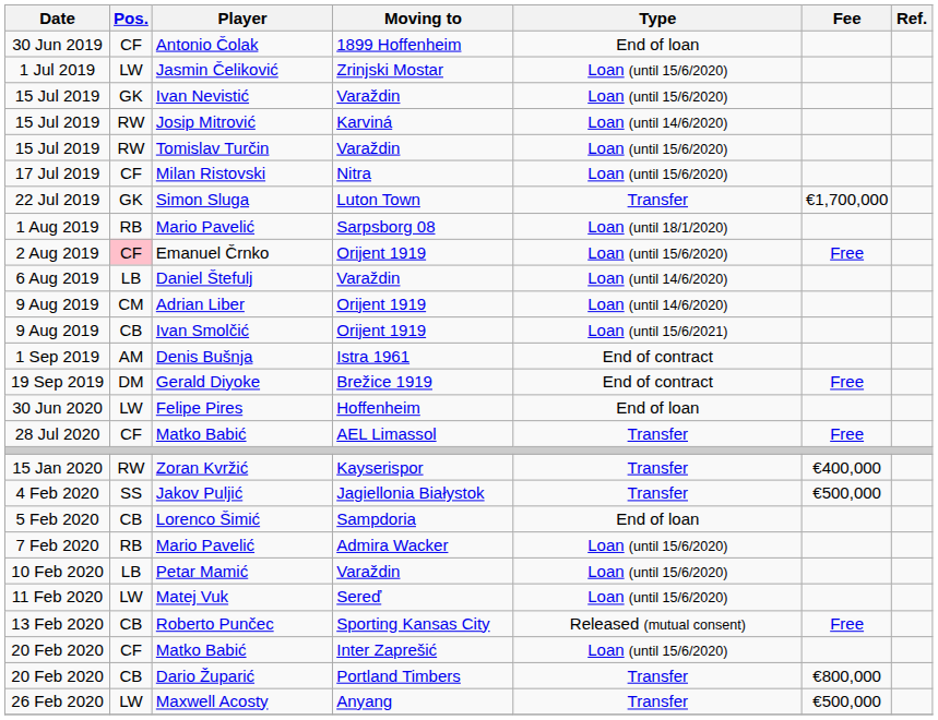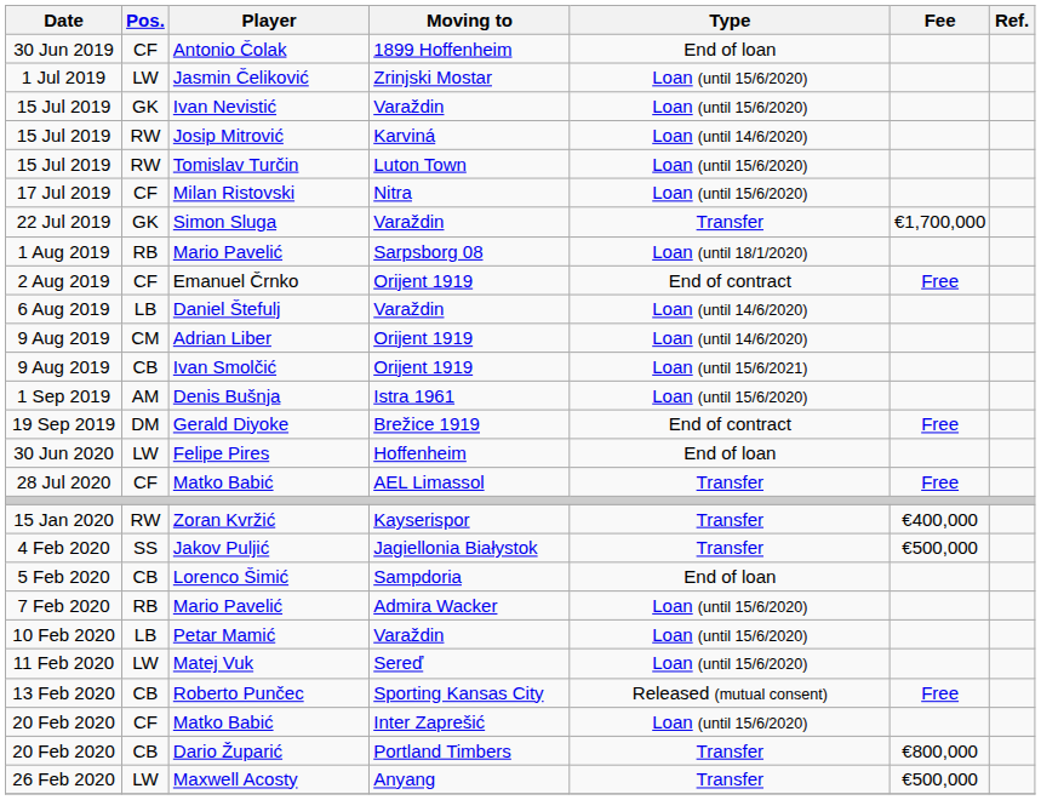 <table class="wikitable" style="font-size: 95%; text-align: center;">
 <tr>
 <th width=90>Date</th>
 <th width=30><a href='#'>Pos.</a></th>
 <th width=160>Player</th>
 <th width=160>Moving to</th>
 <th width=260>Type</th>
 <th width=75>Fee</th>
 <th width=30>Ref.</th>
 </tr>
 <tr>
 <td>30 Jun 2019</td>
 <td>CF</td>
 <td style="text-align:left;"> <a href='#'>Antonio Čolak</a></td>
 <td style="text-align:left;"> <a href='#'>1899 Hoffenheim</a></td>
 <td>End of loan</td>
 <td></td>
 <td></td>
 </tr>
 <tr>
 <td>1 Jul 2019</td>
 <td>LW</td>
 <td style="text-align:left;"> <a href='#'>Jasmin Čeliković</a></td>
 <td style="text-align:left;"> <a href='#'>Zrinjski Mostar</a></td>
 <td><a href='#'>Loan</a> <small>(until 15/6/2020)</small></td>
 <td></td>
 <td></td>
 </tr>
 <tr>
 <td>15 Jul 2019</td>
 <td>GK</td>
 <td style="text-align:left;"> <a href='#'>Ivan Nevistić</a></td>
 <td style="text-align:left;"> <a href='#'>Varaždin</a></td>
 <td><a href='#'>Loan</a> <small>(until 15/6/2020)</small></td>
 <td></td>
 <td></td>
 </tr>
 <tr>
 <td>15 Jul 2019</td>
 <td>RW</td>
 <td style="text-align:left;"> <a href='#'>Josip Mitrović</a></td>
 <td style="text-align:left;"> <a href='#'>Karviná</a></td>
 <td><a href='#'>Loan</a> <small>(until 14/6/2020)</small></td>
 <td></td>
 <td></td>
 </tr>
 <tr>
 <td>15 Jul 2019</td>
 <td>RW</td>
 <td style="text-align:left;"> <a href='#'>Tomislav Turčin</a></td>
-<td style="text-align:left;"> <a href='#'>Varaždin</a></td>
+<td style="text-align:left;"> <a href='#'>Luton Town</a></td>
 <td><a href='#'>Loan</a> <small>(until 15/6/2020)</small></td>
 <td></td>
 <td></td>
 </tr>
 <tr>
 <td>17 Jul 2019</td>
 <td>CF</td>
 <td style="text-align:left;"> <a href='#'>Milan Ristovski</a></td>
 <td style="text-align:left;"> <a href='#'>Nitra</a></td>
 <td><a href='#'>Loan</a> <small>(until 15/6/2020)</small></td>
 <td></td>
 <td></td>
 </tr>
 <tr>
 <td>22 Jul 2019</td>
 <td>GK</td>
 <td style="text-align:left;"> <a href='#'>Simon Sluga</a></td>
-<td style="text-align:left;"> <a href='#'>Luton Town</a></td>
+<td style="text-align:left;"> <a href='#'>Varaždin</a></td>
 <td><a href='#'>Transfer</a></td>
 <td>€1,700,000</td>
 <td></td>
 </tr>
 <tr>
 <td>1 Aug 2019</td>
 <td>RB</td>
 <td style="text-align:left;"> <a href='#'>Mario Pavelić</a></td>
 <td style="text-align:left;"> <a href='#'>Sarpsborg 08</a></td>
 <td><a href='#'>Loan</a> <small>(until 18/1/2020)</small></td>
 <td></td>
 <td></td>
 </tr>
 <tr>
 <td>2 Aug 2019</td>
-<td style="background: pink;">CF</td>
+<td>CF</td>
 <td style="text-align:left;"> Emanuel Črnko</td>
 <td style="text-align:left;"> <a href='#'>Orijent 1919</a></td>
-<td><a href='#'>Loan</a> <small>(until 15/6/2020)</small></td>
+<td>End of contract</td>
 <td><a href='#'>Free</a></td>
 <td></td>
 </tr>
 <tr>
 <td>6 Aug 2019</td>
 <td>LB</td>
 <td style="text-align:left;"> <a href='#'>Daniel Štefulj</a></td>
 <td style="text-align:left;"> <a href='#'>Varaždin</a></td>
 <td><a href='#'>Loan</a> <small>(until 14/6/2020)</small></td>
 <td></td>
 <td></td>
 </tr>
 <tr>
 <td>9 Aug 2019</td>
 <td>CM</td>
 <td style="text-align:left;"> <a href='#'>Adrian Liber</a></td>
 <td style="text-align:left;"> <a href='#'>Orijent 1919</a></td>
 <td><a href='#'>Loan</a> <small>(until 14/6/2020)</small></td>
 <td></td>
 <td></td>
 </tr>
 <tr>
 <td>9 Aug 2019</td>
 <td>CB</td>
 <td style="text-align:left;"> <a href='#'>Ivan Smolčić</a></td>
 <td style="text-align:left;"> <a href='#'>Orijent 1919</a></td>
 <td><a href='#'>Loan</a> <small>(until 15/6/2021)</small></td>
 <td></td>
 <td></td>
 </tr>
 <tr>
 <td>1 Sep 2019</td>
 <td>AM</td>
 <td style="text-align:left;"> <a href='#'>Denis Bušnja</a></td>
 <td style="text-align:left;"> <a href='#'>Istra 1961</a></td>
-<td>End of contract</td>
+<td><a href='#'>Loan</a> <small>(until 15/6/2020)</small></td>
 <td></td>
 <td></td>
 </tr>
 <tr>
 <td>19 Sep 2019</td>
 <td>DM</td>
 <td style="text-align:left;"> <a href='#'>Gerald Diyoke</a></td>
 <td style="text-align:left;"> <a href='#'>Brežice 1919</a></td>
 <td>End of contract</td>
 <td><a href='#'>Free</a></td>
 <td></td>
 </tr>
 <tr>
 <td>30 Jun 2020</td>
 <td>LW</td>
 <td style="text-align:left;"> <a href='#'>Felipe Pires</a></td>
 <td style="text-align:left;"> <a href='#'>Hoffenheim</a></td>
 <td>End of loan</td>
 <td></td>
 <td></td>
 </tr>
 <tr>
 <td>28 Jul 2020</td>
 <td>CF</td>
 <td style="text-align:left;"> <a href='#'>Matko Babić</a></td>
 <td style="text-align:left;"> <a href='#'>AEL Limassol</a></td>
 <td><a href='#'>Transfer</a></td>
 <td><a href='#'>Free</a></td>
 <td></td>
 </tr>
 <tr style="color:#CCCCCC;background-color:#CCCCCC">
 <td colspan="7"></td>
 </tr>
 <tr>
 <td>15 Jan 2020</td>
 <td>RW</td>
 <td style="text-align:left;"> <a href='#'>Zoran Kvržić</a></td>
 <td style="text-align:left;"> <a href='#'>Kayserispor</a></td>
 <td><a href='#'>Transfer</a></td>
 <td>€400,000</td>
 <td></td>
 </tr>
 <tr>
 <td>4 Feb 2020</td>
 <td>SS</td>
 <td style="text-align:left;"> <a href='#'>Jakov Puljić</a></td>
 <td style="text-align:left;"> <a href='#'>Jagiellonia Białystok</a></td>
 <td><a href='#'>Transfer</a></td>
 <td>€500,000</td>
 <td></td>
 </tr>
 <tr>
 <td>5 Feb 2020</td>
 <td>CB</td>
 <td style="text-align:left;"> <a href='#'>Lorenco Šimić</a></td>
 <td style="text-align:left;"> <a href='#'>Sampdoria</a></td>
 <td>End of loan</td>
 <td></td>
 <td></td>
 </tr>
 <tr>
 <td>7 Feb 2020</td>
 <td>RB</td>
 <td style="text-align:left;"> <a href='#'>Mario Pavelić</a></td>
 <td style="text-align:left;"> <a href='#'>Admira Wacker</a></td>
 <td><a href='#'>Loan</a> <small>(until 15/6/2020)</small></td>
 <td></td>
 <td></td>
 </tr>
 <tr>
 <td>10 Feb 2020</td>
 <td>LB</td>
 <td style="text-align:left;"> <a href='#'>Petar Mamić</a></td>
 <td style="text-align:left;"> <a href='#'>Varaždin</a></td>
 <td><a href='#'>Loan</a> <small>(until 15/6/2020)</small></td>
 <td></td>
 <td></td>
 </tr>
 <tr>
 <td>11 Feb 2020</td>
 <td>LW</td>
 <td style="text-align:left;"> <a href='#'>Matej Vuk</a></td>
 <td style="text-align:left;"> <a href='#'>Sereď</a></td>
 <td><a href='#'>Loan</a> <small>(until 15/6/2020)</small></td>
 <td></td>
 <td></td>
 </tr>
 <tr>
 <td>13 Feb 2020</td>
 <td>CB</td>
 <td style="text-align:left;"> <a href='#'>Roberto Punčec</a></td>
 <td style="text-align:left;"> <a href='#'>Sporting Kansas City</a></td>
 <td>Released <small>(mutual consent)</small></td>
 <td><a href='#'>Free</a></td>
 <td></td>
 </tr>
 <tr>
 <td>20 Feb 2020</td>
 <td>CF</td>
 <td style="text-align:left;"> <a href='#'>Matko Babić</a></td>
 <td style="text-align:left;"> <a href='#'>Inter Zaprešić</a></td>
 <td><a href='#'>Loan</a> <small>(until 15/6/2020)</small></td>
 <td></td>
 <td></td>
 </tr>
 <tr>
 <td>20 Feb 2020</td>
 <td>CB</td>
 <td style="text-align:left;"> <a href='#'>Dario Župarić</a></td>
 <td style="text-align:left;"> <a href='#'>Portland Timbers</a></td>
 <td><a href='#'>Transfer</a></td>
 <td>€800,000</td>
 <td></td>
 </tr>
 <tr>
 <td>26 Feb 2020</td>
 <td>LW</td>
 <td style="text-align:left;"> <a href='#'>Maxwell Acosty</a></td>
 <td style="text-align:left;"> <a href='#'>Anyang</a></td>
 <td><a href='#'>Transfer</a></td>
 <td>€500,000</td>
 <td></td>
 </tr>
 <tr>
 </tr>
 </table>
